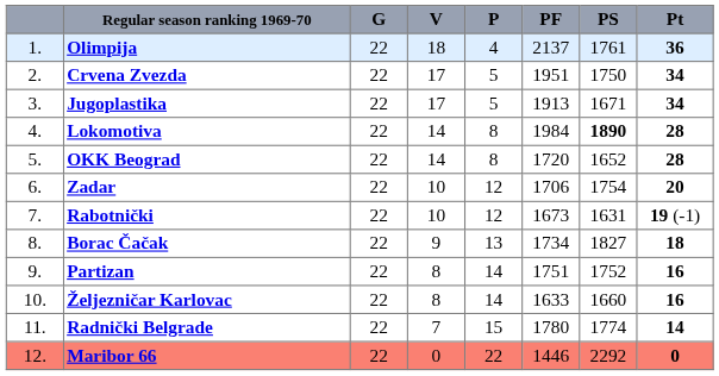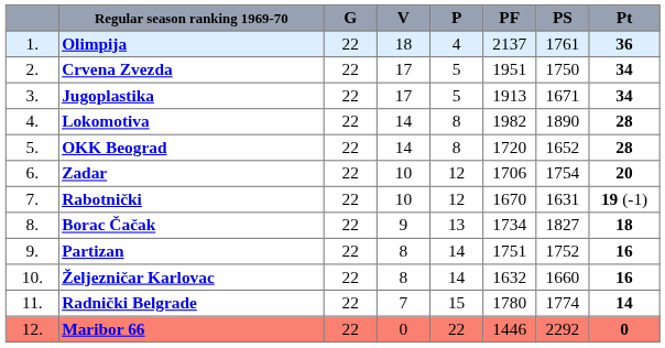 <table align=center style="font-size: 90%; border-collapse:collapse" border=1 cellspacing=0 cellpadding=2>
 <tr align=center bgcolor=#98A1B2>
 <th width=40></th>
 <th width=220><span><small>Regular season ranking 1969-70</small></span></th>
 <th width="40"><span>G</span></th>
 <th width="40"><span>V</span></th>
 <th width="40"><span>P</span></th>
 <th width="40"><span>PF</span></th>
 <th width="40"><span>PS</span></th>
 <th width=55><span>Pt</span></th>
 </tr>
 <tr align=center style="background:#DDEEFF">
 <td>1.</td>
 <td style="text-align:left;"><strong><a href='#'>Olimpija</a></strong></td>
 <td>22</td>
 <td>18</td>
 <td>4</td>
 <td>2137</td>
 <td>1761</td>
 <td><strong>36</strong></td>
 </tr>
 <tr align=center>
 <td>2.</td>
 <td style="text-align:left;"><strong><a href='#'>Crvena Zvezda</a></strong></td>
 <td>22</td>
 <td>17</td>
 <td>5</td>
 <td>1951</td>
 <td>1750</td>
 <td><strong>34</strong></td>
 </tr>
 <tr align=center>
 <td>3.</td>
 <td style="text-align:left;"><strong><a href='#'>Jugoplastika</a></strong></td>
 <td>22</td>
 <td>17</td>
 <td>5</td>
 <td>1913</td>
 <td>1671</td>
 <td><strong>34</strong></td>
 </tr>
 <tr align=center>
 <td>4.</td>
 <td style="text-align:left;"><strong><a href='#'>Lokomotiva</a></strong></td>
 <td>22</td>
 <td>14</td>
 <td>8</td>
-<td>1984</td>
-<td><strong>1890</strong></td>
+<td>1982</td>
+<td>1890</td>
 <td><strong>28</strong></td>
 </tr>
 <tr align=center>
 <td>5.</td>
 <td style="text-align:left;"><strong><a href='#'>OKK Beograd</a></strong></td>
 <td>22</td>
 <td>14</td>
 <td>8</td>
 <td>1720</td>
 <td>1652</td>
 <td><strong>28</strong></td>
 </tr>
 <tr align=center>
 <td>6.</td>
 <td style="text-align:left;"><strong><a href='#'>Zadar</a></strong></td>
 <td>22</td>
 <td>10</td>
 <td>12</td>
 <td>1706</td>
 <td>1754</td>
 <td><strong>20</strong></td>
 </tr>
 <tr align=center>
 <td>7.</td>
 <td style="text-align:left;"><strong><a href='#'>Rabotnički</a></strong></td>
 <td>22</td>
 <td>10</td>
 <td>12</td>
-<td>1673</td>
+<td>1670</td>
 <td>1631</td>
 <td><strong>19</strong> (-1)</td>
 </tr>
 <tr align=center>
 <td>8.</td>
 <td style="text-align:left;"><strong><a href='#'>Borac Čačak</a></strong></td>
 <td>22</td>
 <td>9</td>
 <td>13</td>
 <td>1734</td>
 <td>1827</td>
 <td><strong>18</strong></td>
 </tr>
 <tr align=center>
 <td>9.</td>
 <td style="text-align:left;"><strong><a href='#'>Partizan</a></strong></td>
 <td>22</td>
 <td>8</td>
 <td>14</td>
 <td>1751</td>
 <td>1752</td>
 <td><strong>16</strong></td>
 </tr>
 <tr align=center>
 <td>10.</td>
 <td style="text-align:left;"><strong><a href='#'>Željezničar Karlovac</a></strong></td>
 <td>22</td>
 <td>8</td>
 <td>14</td>
-<td>1633</td>
+<td>1632</td>
 <td>1660</td>
 <td><strong>16</strong></td>
 </tr>
 <tr align=center>
 <td>11.</td>
 <td style="text-align:left;"><strong><a href='#'>Radnički Belgrade</a></strong></td>
 <td>22</td>
 <td>7</td>
 <td>15</td>
 <td>1780</td>
 <td>1774</td>
 <td><strong>14</strong></td>
 </tr>
 <tr align=center style="background:#FA8072">
 <td>12.</td>
 <td style="text-align:left;"><strong><a href='#'>Maribor 66</a></strong></td>
 <td>22</td>
 <td>0</td>
 <td>22</td>
 <td>1446</td>
 <td>2292</td>
 <td><strong>0</strong></td>
 </tr>
 </table>
